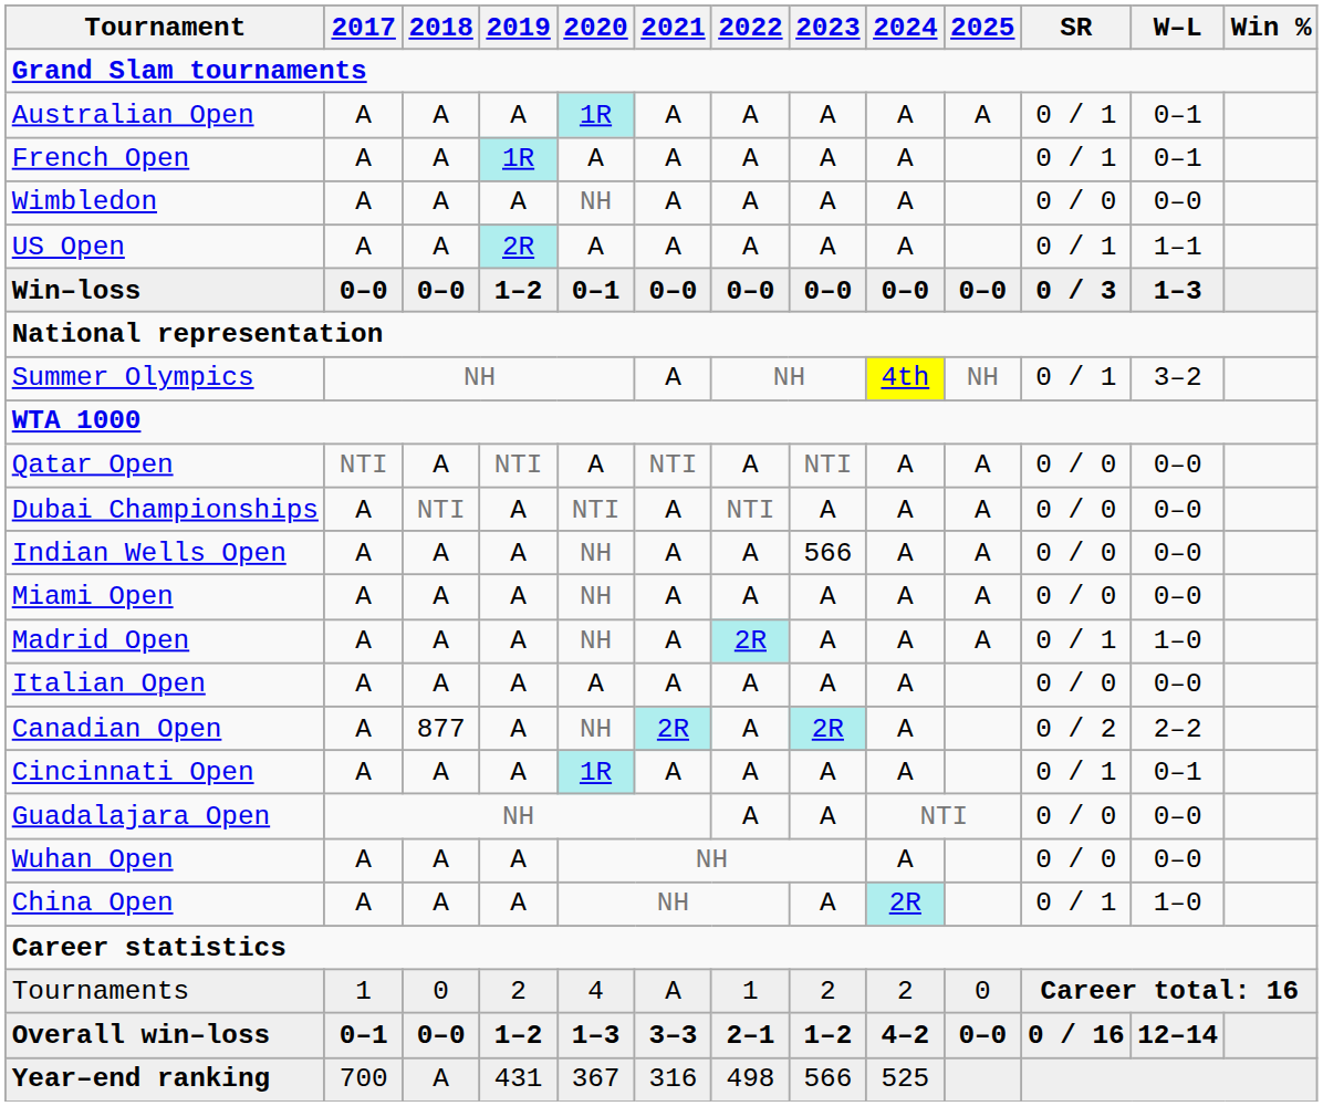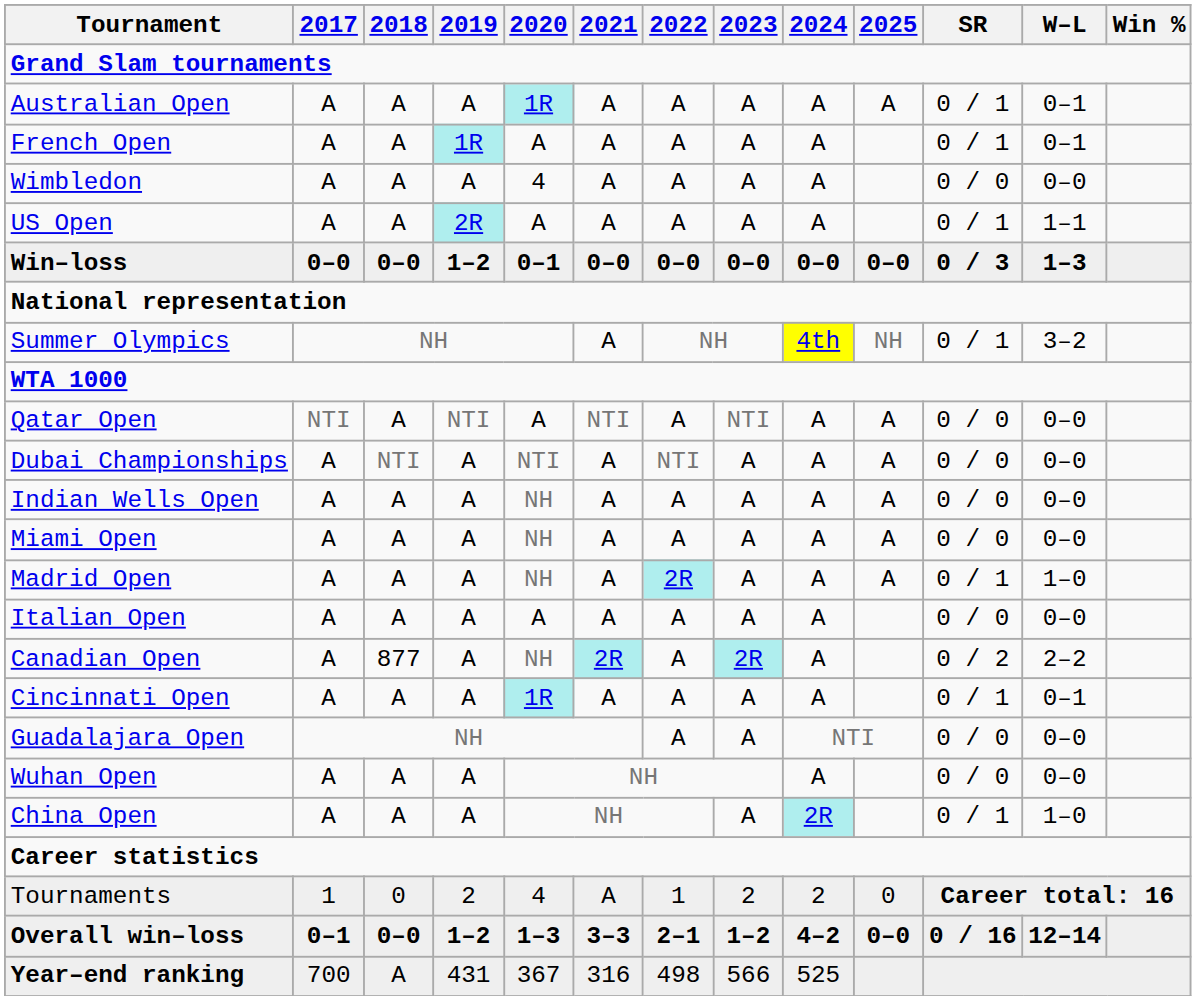 <table class=wikitable style=text-align:center>
 <tr>
 <th>Tournament</th>
 <th><a href='#'>2017</a></th>
 <th><a href='#'>2018</a></th>
 <th><a href='#'>2019</a></th>
 <th><a href='#'>2020</a></th>
 <th><a href='#'>2021</a></th>
 <th><a href='#'>2022</a></th>
 <th><a href='#'>2023</a></th>
 <th><a href='#'>2024</a></th>
 <th><a href='#'>2025</a></th>
 <th>SR</th>
 <th>W–L</th>
 <th>Win %</th>
 </tr>
 <tr>
 <td colspan=13 style=text-align:left><a href='#'><strong>Grand Slam tournaments</strong></a></td>
 </tr>
 <tr>
 <td style=text-align:left><a href='#'>Australian Open</a></td>
 <td>A</td>
 <td>A</td>
 <td>A</td>
 <td bgcolor=afeeee><a href='#'>1R</a></td>
 <td>A</td>
 <td>A</td>
 <td>A</td>
 <td>A</td>
 <td>A</td>
 <td>0 / 1</td>
 <td>0–1</td>
 <td></td>
 </tr>
 <tr>
 <td style=text-align:left><a href='#'>French Open</a></td>
 <td>A</td>
 <td>A</td>
 <td bgcolor=afeeee><a href='#'>1R</a></td>
 <td>A</td>
 <td>A</td>
 <td>A</td>
 <td>A</td>
 <td>A</td>
 <td></td>
 <td>0 / 1</td>
 <td>0–1</td>
 <td></td>
 </tr>
 <tr>
 <td style=text-align:left><a href='#'>Wimbledon</a></td>
 <td>A</td>
 <td>A</td>
 <td>A</td>
-<td style=color:#767676>NH</td>
+<td>4</td>
 <td>A</td>
 <td>A</td>
 <td>A</td>
 <td>A</td>
 <td></td>
 <td>0 / 0</td>
 <td>0–0</td>
 <td></td>
 </tr>
 <tr>
 <td style=text-align:left><a href='#'>US Open</a></td>
 <td>A</td>
 <td>A</td>
 <td bgcolor=afeeee><a href='#'>2R</a></td>
 <td>A</td>
 <td>A</td>
 <td>A</td>
 <td>A</td>
 <td>A</td>
 <td></td>
 <td>0 / 1</td>
 <td>1–1</td>
 <td></td>
 </tr>
 <tr style=background:#efefef;font-weight:bold>
 <td style=text-align:left>Win–loss</td>
 <td>0–0</td>
 <td>0–0</td>
 <td>1–2</td>
 <td>0–1</td>
 <td>0–0</td>
 <td>0–0</td>
 <td>0–0</td>
 <td>0–0</td>
 <td>0–0</td>
 <td>0 / 3</td>
 <td>1–3</td>
 <td></td>
 </tr>
 <tr>
 <td colspan=13 style=text-align:left><strong>National representation</strong></td>
 </tr>
 <tr>
 <td style=text-align:left><a href='#'>Summer Olympics</a></td>
 <td colspan=4 style=color:#767676>NH</td>
 <td>A</td>
 <td colspan=2 style=color:#767676>NH</td>
 <td bgcolor=yellow><a href='#'>4th</a></td>
 <td style=color:#767676>NH</td>
 <td>0 / 1</td>
 <td>3–2</td>
 <td></td>
 </tr>
 <tr>
 <td colspan=13 style=text-align:left><strong><a href='#'>WTA 1000</a></strong></td>
 </tr>
 <tr>
 <td style=text-align:left><a href='#'>Qatar Open</a></td>
 <td style=color:#767676>NTI</td>
 <td>A</td>
 <td style=color:#767676>NTI</td>
 <td>A</td>
 <td style=color:#767676>NTI</td>
 <td>A</td>
 <td style=color:#767676>NTI</td>
 <td>A</td>
 <td>A</td>
 <td>0 / 0</td>
 <td>0–0</td>
 <td></td>
 </tr>
 <tr>
 <td style=text-align:left><a href='#'>Dubai Championships</a></td>
 <td>A</td>
 <td style=color:#767676>NTI</td>
 <td>A</td>
 <td style=color:#767676>NTI</td>
 <td>A</td>
 <td style=color:#767676>NTI</td>
 <td>A</td>
 <td>A</td>
 <td>A</td>
 <td>0 / 0</td>
 <td>0–0</td>
 <td></td>
 </tr>
 <tr>
 <td style=text-align:left><a href='#'>Indian Wells Open</a></td>
 <td>A</td>
 <td>A</td>
 <td>A</td>
 <td style=color:#767676>NH</td>
 <td>A</td>
 <td>A</td>
-<td>566</td>
+<td>A</td>
 <td>A</td>
 <td>A</td>
 <td>0 / 0</td>
 <td>0–0</td>
 <td></td>
 </tr>
 <tr>
 <td style=text-align:left><a href='#'>Miami Open</a></td>
 <td>A</td>
 <td>A</td>
 <td>A</td>
 <td style=color:#767676>NH</td>
 <td>A</td>
 <td>A</td>
 <td>A</td>
 <td>A</td>
 <td>A</td>
 <td>0 / 0</td>
 <td>0–0</td>
 <td></td>
 </tr>
 <tr>
 <td style=text-align:left><a href='#'>Madrid Open</a></td>
 <td>A</td>
 <td>A</td>
 <td>A</td>
 <td style=color:#767676>NH</td>
 <td>A</td>
 <td bgcolor=afeeee><a href='#'>2R</a></td>
 <td>A</td>
 <td>A</td>
 <td>A</td>
 <td>0 / 1</td>
 <td>1–0</td>
 <td></td>
 </tr>
 <tr>
 <td style=text-align:left><a href='#'>Italian Open</a></td>
 <td>A</td>
 <td>A</td>
 <td>A</td>
 <td>A</td>
 <td>A</td>
 <td>A</td>
 <td>A</td>
 <td>A</td>
 <td></td>
 <td>0 / 0</td>
 <td>0–0</td>
 <td></td>
 </tr>
 <tr>
 <td style=text-align:left><a href='#'>Canadian Open</a></td>
 <td>A</td>
 <td>877</td>
 <td>A</td>
 <td style=color:#767676>NH</td>
 <td bgcolor=afeeee><a href='#'>2R</a></td>
 <td>A</td>
 <td bgcolor=afeeee><a href='#'>2R</a></td>
 <td>A</td>
 <td></td>
 <td>0 / 2</td>
 <td>2–2</td>
 <td></td>
 </tr>
 <tr>
 <td style=text-align:left><a href='#'>Cincinnati Open</a></td>
 <td>A</td>
 <td>A</td>
 <td>A</td>
 <td bgcolor=afeeee><a href='#'>1R</a></td>
 <td>A</td>
 <td>A</td>
 <td>A</td>
 <td>A</td>
 <td></td>
 <td>0 / 1</td>
 <td>0–1</td>
 <td></td>
 </tr>
 <tr>
 <td style=text-align:left><a href='#'>Guadalajara Open</a></td>
 <td colspan=5 style=color:#767676>NH</td>
 <td>A</td>
 <td>A</td>
 <td colspan=2 style=color:#767676>NTI</td>
 <td>0 / 0</td>
 <td>0–0</td>
 <td></td>
 </tr>
 <tr>
 <td style=text-align:left><a href='#'>Wuhan Open</a></td>
 <td>A</td>
 <td>A</td>
 <td>A</td>
 <td colspan=4 style=color:#767676>NH</td>
 <td>A</td>
 <td></td>
 <td>0 / 0</td>
 <td>0–0</td>
 <td></td>
 </tr>
 <tr>
 <td style=text-align:left><a href='#'>China Open</a></td>
 <td>A</td>
 <td>A</td>
 <td>A</td>
 <td colspan=3 style=color:#767676>NH</td>
 <td>A</td>
 <td bgcolor=afeeee><a href='#'>2R</a></td>
 <td></td>
 <td>0 / 1</td>
 <td>1–0</td>
 <td></td>
 </tr>
 <tr>
 <td style=text-align:left colspan=13><strong>Career statistics</strong></td>
 </tr>
 <tr style=background:#efefef>
 <td style=text-align:left>Tournaments</td>
 <td>1</td>
 <td>0</td>
 <td>2</td>
 <td>4</td>
 <td>A</td>
 <td>1</td>
 <td>2</td>
 <td>2</td>
 <td>0</td>
 <td colspan=3><strong>Career total: 16</strong></td>
 </tr>
 <tr style=background:#efefef;font-weight:bold>
 <td style=text-align:left>Overall win–loss</td>
 <td>0–1</td>
 <td>0–0</td>
 <td>1–2</td>
 <td>1–3</td>
 <td>3–3</td>
 <td>2–1</td>
 <td>1–2</td>
 <td>4–2</td>
 <td>0–0</td>
 <td>0 / 16</td>
 <td>12–14</td>
 <td></td>
 </tr>
 <tr style=background:#efefef>
 <td style=text-align:left><strong>Year–end ranking</strong></td>
 <td>700</td>
 <td>A</td>
 <td>431</td>
 <td>367</td>
 <td>316</td>
 <td>498</td>
 <td>566</td>
 <td>525</td>
 <td></td>
 <td colspan=3></td>
 </tr>
 </table>
